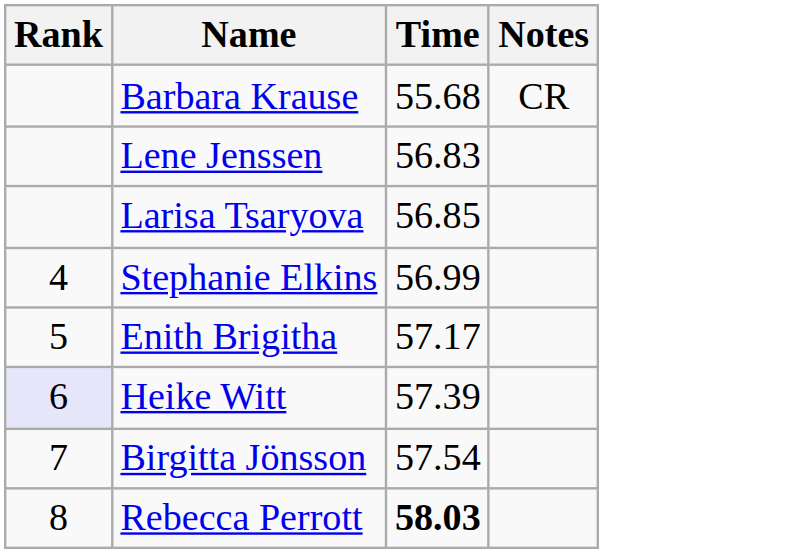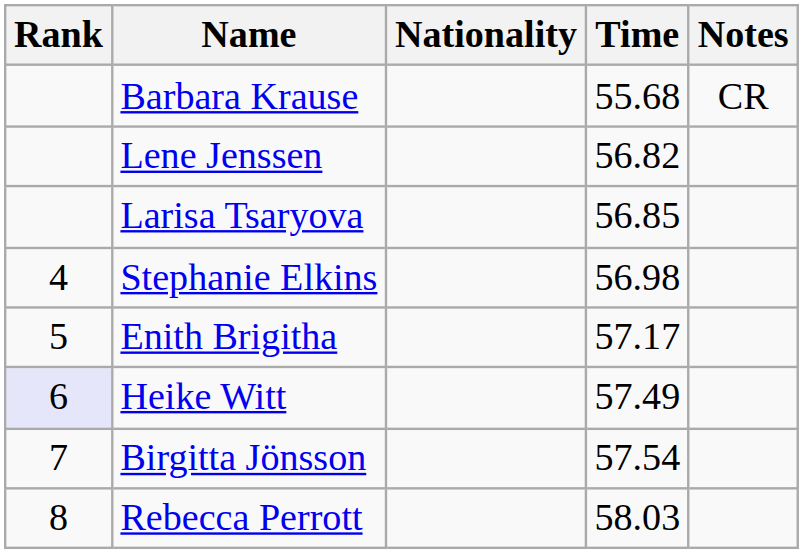 <table class="wikitable sortable" style="text-align:center">
 <tr>
 <th>Rank</th>
 <th>Name</th>
+<th>Nationality</th>
 <th>Time</th>
 <th>Notes</th>
 </tr>
 <tr>
 <td></td>
 <td align=left><a href='#'>Barbara Krause</a></td>
+<td align=left></td>
 <td>55.68</td>
 <td>CR</td>
 </tr>
 <tr>
 <td></td>
 <td align=left><a href='#'>Lene Jenssen</a></td>
-<td>56.83</td>
+<td align=left></td>
+<td>56.82</td>
 <td></td>
 </tr>
 <tr>
 <td></td>
 <td align=left><a href='#'>Larisa Tsaryova</a></td>
+<td align=left></td>
 <td>56.85</td>
 <td></td>
 </tr>
 <tr>
 <td>4</td>
 <td align=left><a href='#'>Stephanie Elkins</a></td>
-<td>56.99</td>
+<td align=left></td>
+<td>56.98</td>
 <td></td>
 </tr>
 <tr>
 <td>5</td>
 <td align=left><a href='#'>Enith Brigitha</a></td>
+<td align=left></td>
 <td>57.17</td>
 <td></td>
 </tr>
 <tr>
 <td style="background: lavender;">6</td>
 <td align=left><a href='#'>Heike Witt</a></td>
-<td>57.39</td>
+<td align=left></td>
+<td>57.49</td>
 <td></td>
 </tr>
 <tr>
 <td>7</td>
 <td align=left><a href='#'>Birgitta Jönsson</a></td>
+<td align=left></td>
 <td>57.54</td>
 <td></td>
 </tr>
 <tr>
 <td>8</td>
 <td align=left><a href='#'>Rebecca Perrott</a></td>
-<td><strong>58.03</strong></td>
+<td align=left></td>
+<td>58.03</td>
 <td></td>
 </tr>
 </table>
